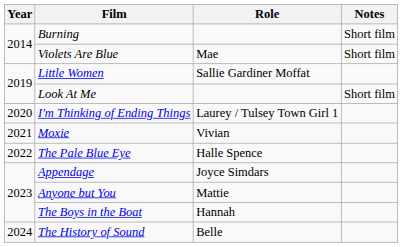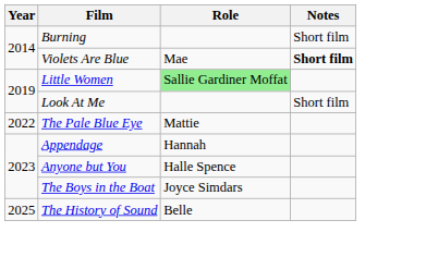 <table class="wikitable sortable">
 <tr>
 <th>Year</th>
 <th>Film</th>
 <th>Role</th>
 <th>Notes</th>
 </tr>
 <tr>
 <td rowspan="2">2014</td>
 <td><em>Burning</em></td>
 <td></td>
 <td>Short film</td>
 </tr>
 <tr>
 <td><em>Violets Are Blue</em></td>
 <td>Mae</td>
-<td>Short film</td>
+<td><strong>Short film</strong></td>
 </tr>
 <tr>
 <td rowspan="2">2019</td>
 <td><em><a href='#'>Little Women</a></em></td>
-<td>Sallie Gardiner Moffat</td>
+<td style="background: lightgreen;">Sallie Gardiner Moffat</td>
 <td></td>
 </tr>
 <tr>
 <td><em>Look At Me</em></td>
 <td></td>
 <td>Short film</td>
 </tr>
 <tr>
-<td>2020</td>
-<td><em><a href='#'>I'm Thinking of Ending Things</a></em></td>
-<td>Laurey / Tulsey Town Girl 1</td>
-<td></td>
-</tr>
-<tr>
-<td>2021</td>
-<td><em><a href='#'>Moxie</a></em></td>
-<td>Vivian</td>
-<td></td>
-</tr>
-<tr>
 <td>2022</td>
 <td><em><a href='#'>The Pale Blue Eye</a></em></td>
-<td>Halle Spence</td>
+<td>Mattie</td>
 <td></td>
 </tr>
 <tr>
 <td rowspan="3">2023</td>
 <td><em><a href='#'>Appendage</a></em></td>
+<td>Hannah</td>
+<td></td>
+</tr>
+<tr>
+<td><em><a href='#'>Anyone but You</a></em></td>
+<td>Halle Spence</td>
+<td></td>
+</tr>
+<tr>
+<td><em><a href='#'>The Boys in the Boat</a></em></td>
 <td>Joyce Simdars</td>
 <td></td>
 </tr>
 <tr>
-<td><em><a href='#'>Anyone but You</a></em></td>
-<td>Mattie</td>
-<td></td>
-</tr>
-<tr>
-<td><em><a href='#'>The Boys in the Boat</a></em></td>
-<td>Hannah</td>
-<td></td>
-</tr>
-<tr>
-<td>2024</td>
+<td>2025</td>
 <td><em><a href='#'>The History of Sound</a></em></td>
 <td>Belle</td>
 <td></td>
 </tr>
 </table>
